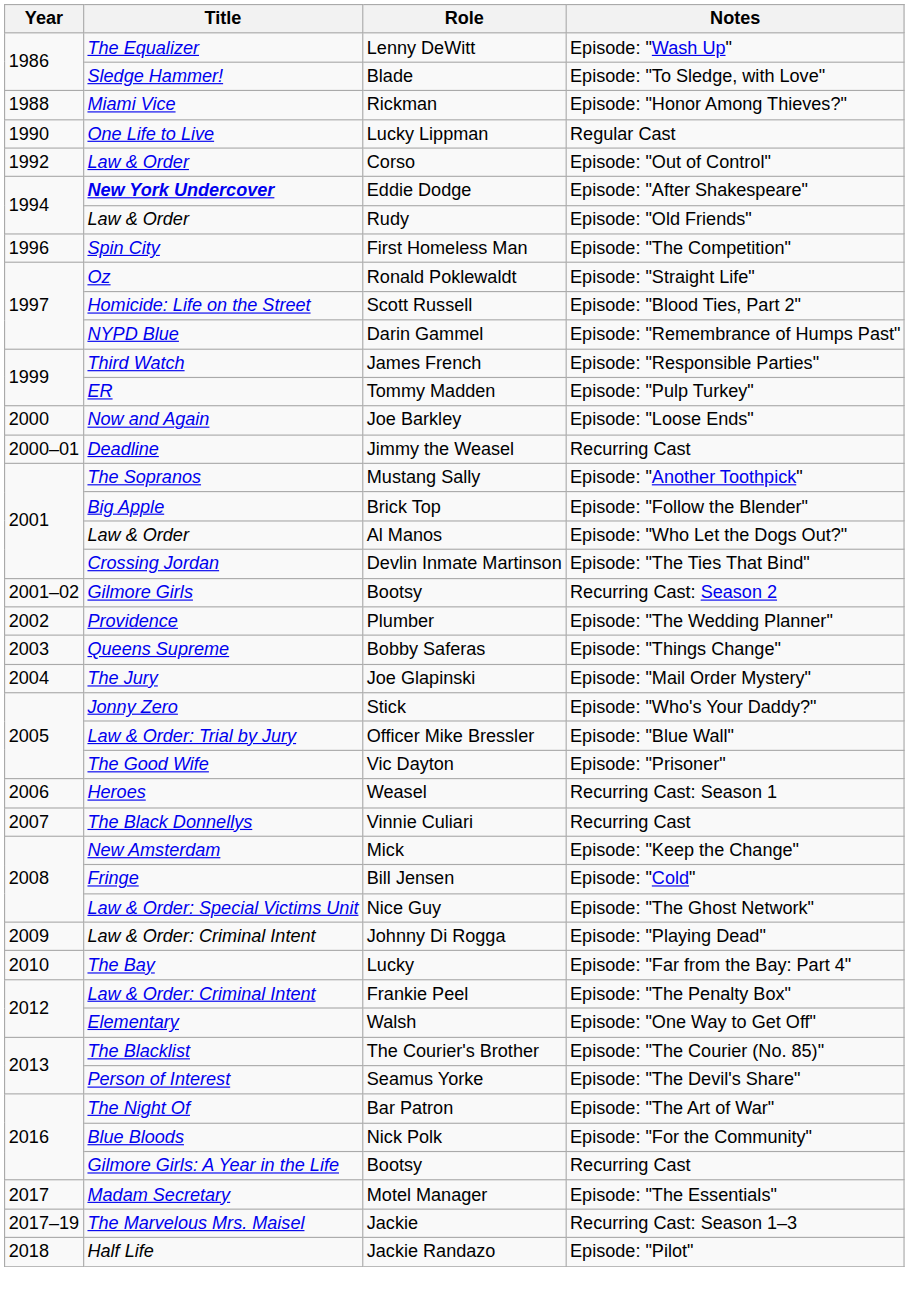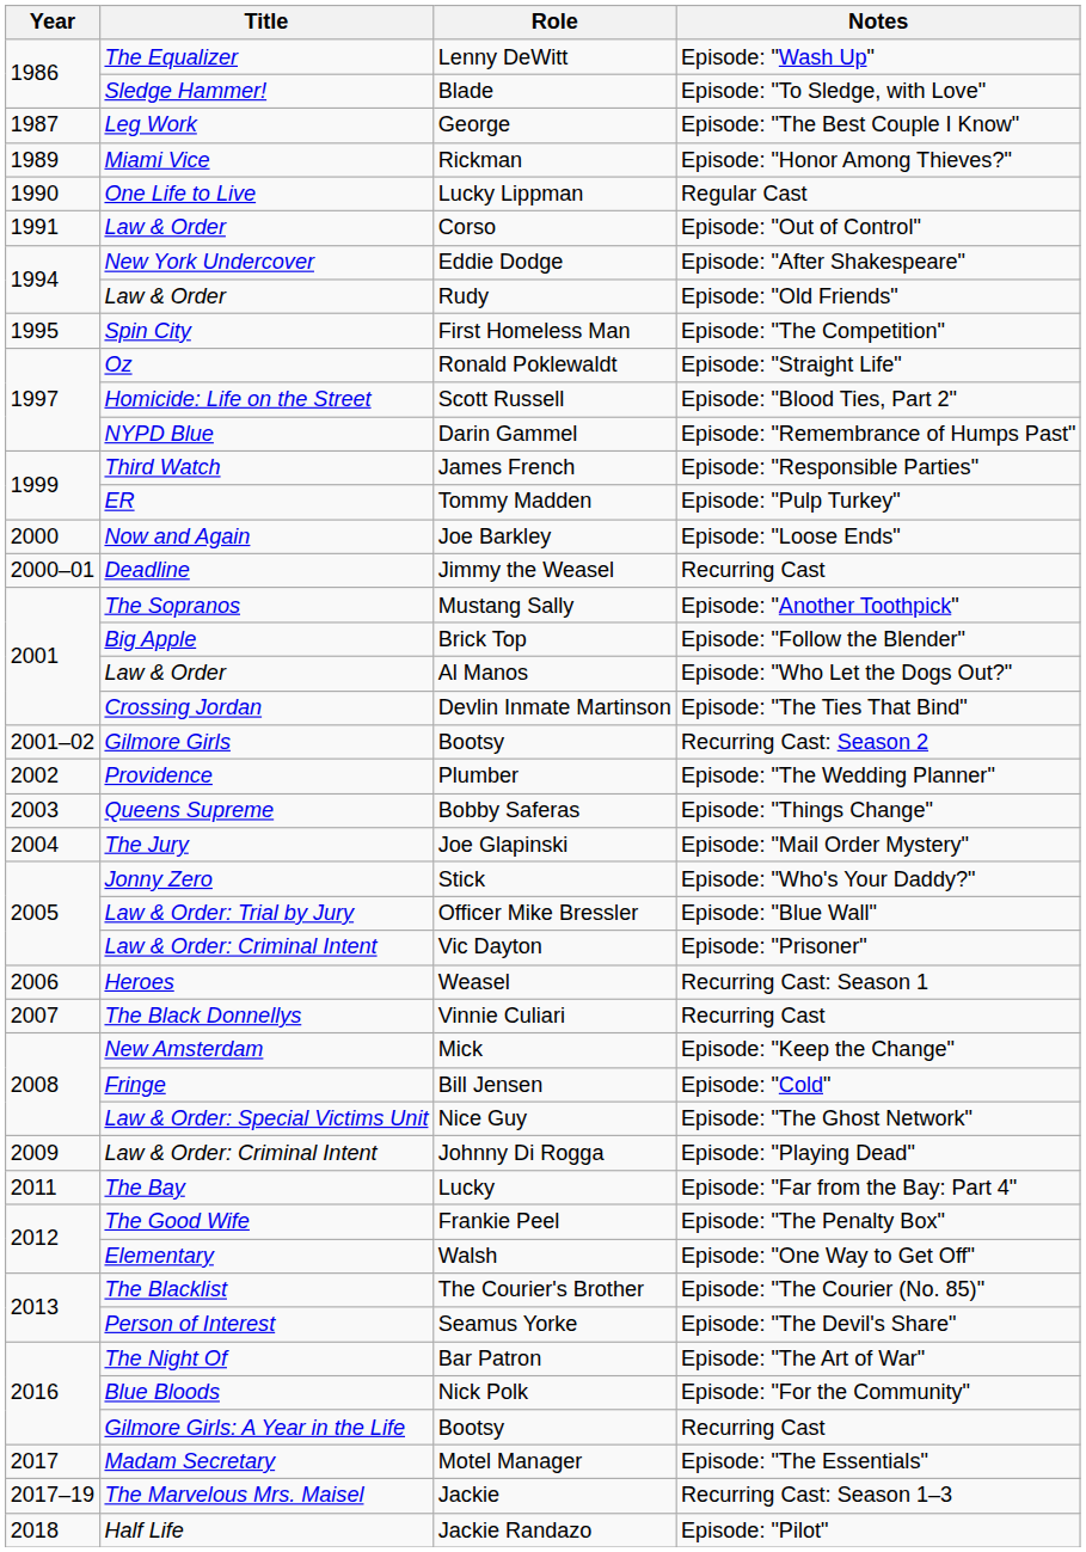 <table class="wikitable sortable">
 <tr>
 <th>Year</th>
 <th>Title</th>
 <th>Role</th>
 <th>Notes</th>
 </tr>
 <tr>
 <td rowspan="2">1986</td>
 <td><em><a href='#'>The Equalizer</a></em></td>
 <td>Lenny DeWitt</td>
 <td>Episode: "<a href='#'>Wash Up</a>"</td>
 </tr>
 <tr>
 <td><em><a href='#'>Sledge Hammer!</a></em></td>
 <td>Blade</td>
 <td>Episode: "To Sledge, with Love"</td>
 </tr>
 <tr>
-<td>1988</td>
+<td>1987</td>
+<td><em><a href='#'>Leg Work</a></em></td>
+<td>George</td>
+<td>Episode: "The Best Couple I Know"</td>
+</tr>
+<tr>
+<td>1989</td>
 <td><em><a href='#'>Miami Vice</a></em></td>
 <td>Rickman</td>
 <td>Episode: "Honor Among Thieves?"</td>
 </tr>
 <tr>
 <td>1990</td>
 <td><em><a href='#'>One Life to Live</a></em></td>
 <td>Lucky Lippman</td>
 <td>Regular Cast</td>
 </tr>
 <tr>
-<td>1992</td>
+<td>1991</td>
 <td><em><a href='#'>Law & Order</a></em></td>
 <td>Corso</td>
 <td>Episode: "Out of Control"</td>
 </tr>
 <tr>
 <td rowspan="2">1994</td>
-<td><strong><em><a href='#'>New York Undercover</a></em></strong></td>
+<td><em><a href='#'>New York Undercover</a></em></td>
 <td>Eddie Dodge</td>
 <td>Episode: "After Shakespeare"</td>
 </tr>
 <tr>
 <td><em>Law & Order</em></td>
 <td>Rudy</td>
 <td>Episode: "Old Friends"</td>
 </tr>
 <tr>
-<td>1996</td>
+<td>1995</td>
 <td><em><a href='#'>Spin City</a></em></td>
 <td>First Homeless Man</td>
 <td>Episode: "The Competition"</td>
 </tr>
 <tr>
 <td rowspan="3">1997</td>
 <td><em><a href='#'>Oz</a></em></td>
 <td>Ronald Poklewaldt</td>
 <td>Episode: "Straight Life"</td>
 </tr>
 <tr>
 <td><em><a href='#'>Homicide: Life on the Street</a></em></td>
 <td>Scott Russell</td>
 <td>Episode: "Blood Ties, Part 2"</td>
 </tr>
 <tr>
 <td><em><a href='#'>NYPD Blue</a></em></td>
 <td>Darin Gammel</td>
 <td>Episode: "Remembrance of Humps Past"</td>
 </tr>
 <tr>
 <td rowspan="2">1999</td>
 <td><em><a href='#'>Third Watch</a></em></td>
 <td>James French</td>
 <td>Episode: "Responsible Parties"</td>
 </tr>
 <tr>
 <td><em><a href='#'>ER</a></em></td>
 <td>Tommy Madden</td>
 <td>Episode: "Pulp Turkey"</td>
 </tr>
 <tr>
 <td>2000</td>
 <td><em><a href='#'>Now and Again</a></em></td>
 <td>Joe Barkley</td>
 <td>Episode: "Loose Ends"</td>
 </tr>
 <tr>
 <td>2000–01</td>
 <td><em><a href='#'>Deadline</a></em></td>
 <td>Jimmy the Weasel</td>
 <td>Recurring Cast</td>
 </tr>
 <tr>
 <td rowspan="4">2001</td>
 <td><em><a href='#'>The Sopranos</a></em></td>
 <td>Mustang Sally</td>
 <td>Episode: "<a href='#'>Another Toothpick</a>"</td>
 </tr>
 <tr>
 <td><em><a href='#'>Big Apple</a></em></td>
 <td>Brick Top</td>
 <td>Episode: "Follow the Blender"</td>
 </tr>
 <tr>
 <td><em>Law & Order</em></td>
 <td>Al Manos</td>
 <td>Episode: "Who Let the Dogs Out?"</td>
 </tr>
 <tr>
 <td><em><a href='#'>Crossing Jordan</a></em></td>
 <td>Devlin Inmate Martinson</td>
 <td>Episode: "The Ties That Bind"</td>
 </tr>
 <tr>
 <td>2001–02</td>
 <td><em><a href='#'>Gilmore Girls</a></em></td>
 <td>Bootsy</td>
 <td>Recurring Cast: <a href='#'>Season 2</a></td>
 </tr>
 <tr>
 <td>2002</td>
 <td><em><a href='#'>Providence</a></em></td>
 <td>Plumber</td>
 <td>Episode: "The Wedding Planner"</td>
 </tr>
 <tr>
 <td>2003</td>
 <td><em><a href='#'>Queens Supreme</a></em></td>
 <td>Bobby Saferas</td>
 <td>Episode: "Things Change"</td>
 </tr>
 <tr>
 <td>2004</td>
 <td><em><a href='#'>The Jury</a></em></td>
 <td>Joe Glapinski</td>
 <td>Episode: "Mail Order Mystery"</td>
 </tr>
 <tr>
 <td rowspan="3">2005</td>
 <td><em><a href='#'>Jonny Zero</a></em></td>
 <td>Stick</td>
 <td>Episode: "Who's Your Daddy?"</td>
 </tr>
 <tr>
 <td><em><a href='#'>Law & Order: Trial by Jury</a></em></td>
 <td>Officer Mike Bressler</td>
 <td>Episode: "Blue Wall"</td>
 </tr>
 <tr>
-<td><em><a href='#'>The Good Wife</a></em></td>
+<td><em><a href='#'>Law & Order: Criminal Intent</a></em></td>
 <td>Vic Dayton</td>
 <td>Episode: "Prisoner"</td>
 </tr>
 <tr>
 <td>2006</td>
 <td><em><a href='#'>Heroes</a></em></td>
 <td>Weasel</td>
 <td>Recurring Cast: Season 1</td>
 </tr>
 <tr>
 <td>2007</td>
 <td><em><a href='#'>The Black Donnellys</a></em></td>
 <td>Vinnie Culiari</td>
 <td>Recurring Cast</td>
 </tr>
 <tr>
 <td rowspan="3">2008</td>
 <td><em><a href='#'>New Amsterdam</a></em></td>
 <td>Mick</td>
 <td>Episode: "Keep the Change"</td>
 </tr>
 <tr>
 <td><em><a href='#'>Fringe</a></em></td>
 <td>Bill Jensen</td>
 <td>Episode: "<a href='#'>Cold</a>"</td>
 </tr>
 <tr>
 <td><em><a href='#'>Law & Order: Special Victims Unit</a></em></td>
 <td>Nice Guy</td>
 <td>Episode: "The Ghost Network"</td>
 </tr>
 <tr>
 <td>2009</td>
 <td><em>Law & Order: Criminal Intent</em></td>
 <td>Johnny Di Rogga</td>
 <td>Episode: "Playing Dead"</td>
 </tr>
 <tr>
-<td>2010</td>
+<td>2011</td>
 <td><em><a href='#'>The Bay</a></em></td>
 <td>Lucky</td>
 <td>Episode: "Far from the Bay: Part 4"</td>
 </tr>
 <tr>
 <td rowspan="2">2012</td>
-<td><em><a href='#'>Law & Order: Criminal Intent</a></em></td>
+<td><em><a href='#'>The Good Wife</a></em></td>
 <td>Frankie Peel</td>
 <td>Episode: "The Penalty Box"</td>
 </tr>
 <tr>
 <td><em><a href='#'>Elementary</a></em></td>
 <td>Walsh</td>
 <td>Episode: "One Way to Get Off"</td>
 </tr>
 <tr>
 <td rowspan="2">2013</td>
 <td><em><a href='#'>The Blacklist</a></em></td>
 <td>The Courier's Brother</td>
 <td>Episode: "The Courier (No. 85)"</td>
 </tr>
 <tr>
 <td><em><a href='#'>Person of Interest</a></em></td>
 <td>Seamus Yorke</td>
 <td>Episode: "The Devil's Share"</td>
 </tr>
 <tr>
 <td rowspan="3">2016</td>
 <td><em><a href='#'>The Night Of</a></em></td>
 <td>Bar Patron</td>
 <td>Episode: "The Art of War"</td>
 </tr>
 <tr>
 <td><em><a href='#'>Blue Bloods</a></em></td>
 <td>Nick Polk</td>
 <td>Episode: "For the Community"</td>
 </tr>
 <tr>
 <td><em><a href='#'>Gilmore Girls: A Year in the Life</a></em></td>
 <td>Bootsy</td>
 <td>Recurring Cast</td>
 </tr>
 <tr>
 <td>2017</td>
 <td><em><a href='#'>Madam Secretary</a></em></td>
 <td>Motel Manager</td>
 <td>Episode: "The Essentials"</td>
 </tr>
 <tr>
 <td>2017–19</td>
 <td><em><a href='#'>The Marvelous Mrs. Maisel</a></em></td>
 <td>Jackie</td>
 <td>Recurring Cast: Season 1–3</td>
 </tr>
 <tr>
 <td>2018</td>
 <td><em>Half Life</em></td>
 <td>Jackie Randazo</td>
 <td>Episode: "Pilot"</td>
 </tr>
 </table>
